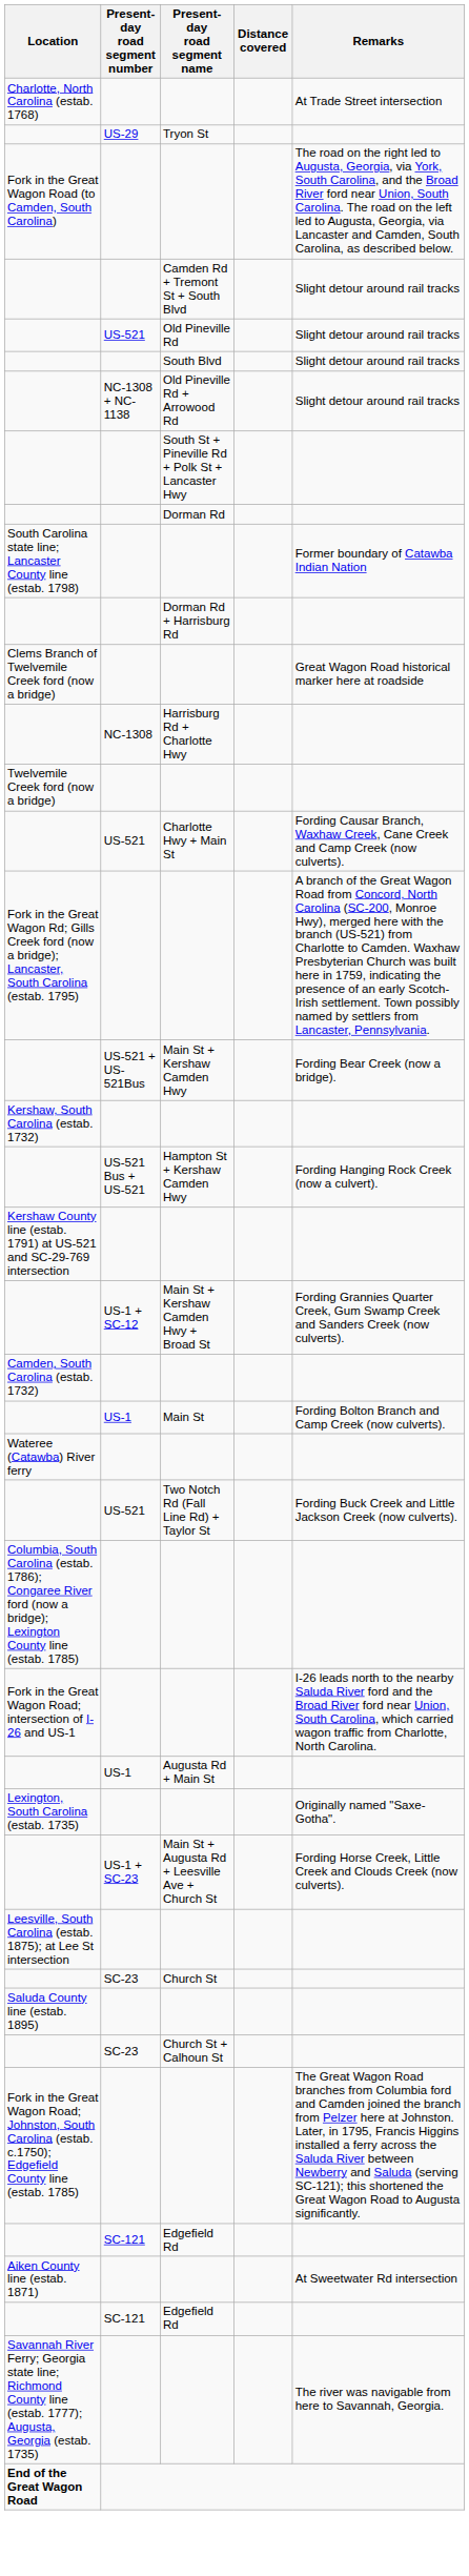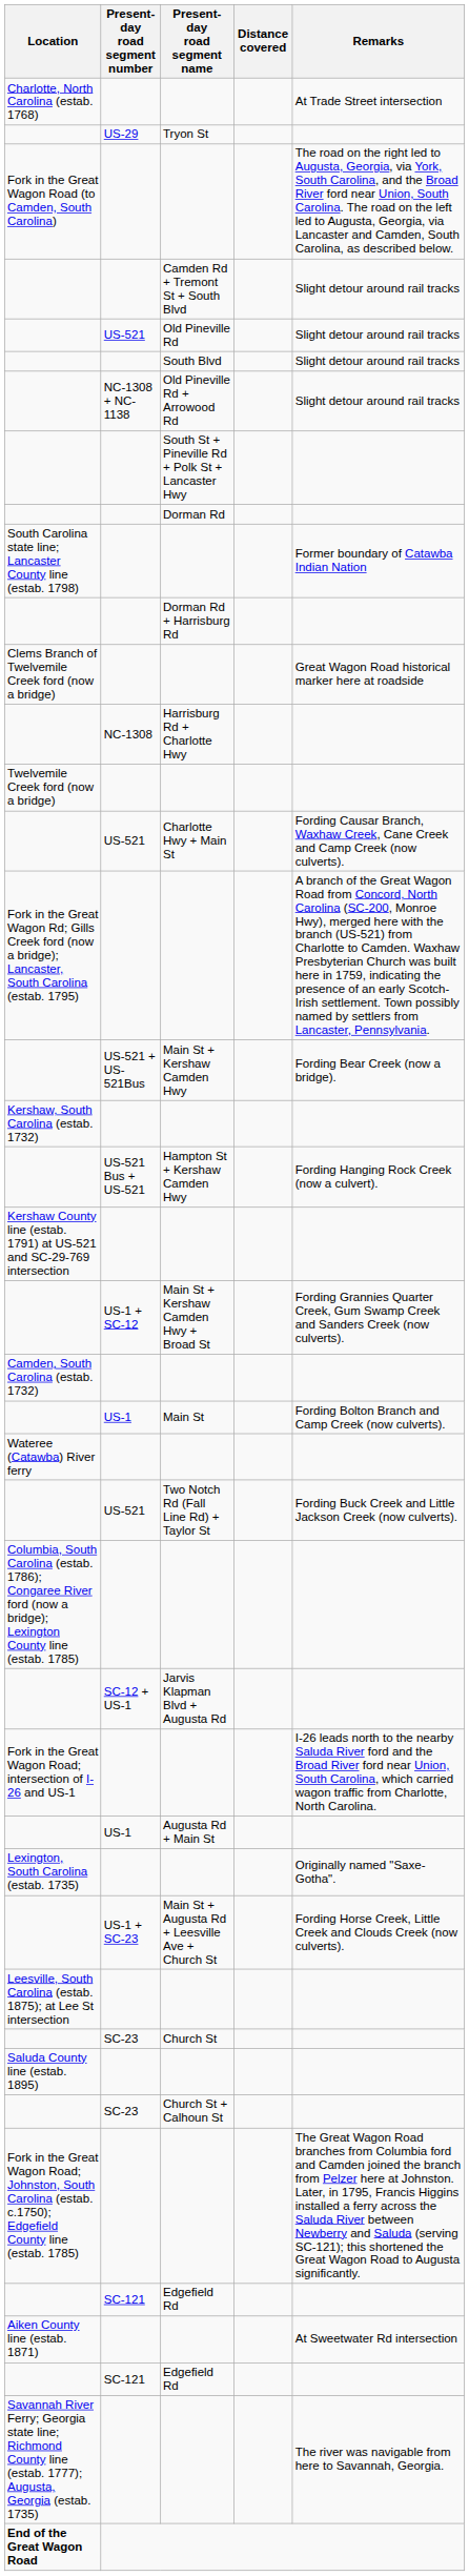 <table class="wikitable">
 <tr>
 <th>Location</th>
 <th>Present-day <br> road segment <br> number</th>
 <th>Present-day <br> road segment <br> name</th>
 <th>Distance covered</th>
 <th>Remarks</th>
 </tr>
 <tr>
 <td><a href='#'>Charlotte, North Carolina</a> (estab. 1768)</td>
 <td></td>
 <td></td>
 <td></td>
 <td>At Trade Street intersection</td>
 </tr>
 <tr>
 <td></td>
 <td><a href='#'>US-29</a></td>
 <td>Tryon St</td>
 <td align=center></td>
 <td></td>
 </tr>
 <tr>
 <td>Fork in the Great Wagon Road (to <a href='#'>Camden, South Carolina</a>)</td>
 <td></td>
 <td></td>
 <td></td>
 <td>The road on the right led to <a href='#'>Augusta, Georgia</a>, via <a href='#'>York, South Carolina</a>, and the <a href='#'>Broad River</a> ford near <a href='#'>Union, South Carolina</a>. The road on the left led to Augusta, Georgia, via Lancaster and Camden, South Carolina, as described below.</td>
 </tr>
 <tr>
 <td></td>
 <td></td>
 <td>Camden Rd + Tremont St + South Blvd</td>
 <td align=center></td>
 <td>Slight detour around rail tracks</td>
 </tr>
 <tr>
 <td></td>
 <td><a href='#'>US-521</a></td>
 <td>Old Pineville Rd</td>
 <td align=center></td>
 <td>Slight detour around rail tracks</td>
 </tr>
 <tr>
 <td></td>
 <td></td>
 <td>South Blvd</td>
 <td align=center></td>
 <td>Slight detour around rail tracks</td>
 </tr>
 <tr>
 <td></td>
 <td>NC-1308 + NC-1138</td>
 <td>Old Pineville Rd + Arrowood Rd</td>
 <td align=center></td>
 <td>Slight detour around rail tracks</td>
 </tr>
 <tr>
 <td></td>
 <td></td>
 <td>South St + Pineville Rd + Polk St + Lancaster Hwy</td>
 <td align=center></td>
 <td></td>
 </tr>
 <tr>
 <td></td>
 <td></td>
 <td>Dorman Rd</td>
 <td align=center></td>
 <td></td>
 </tr>
 <tr>
 <td>South Carolina state line; <a href='#'>Lancaster County</a> line (estab. 1798)</td>
 <td></td>
 <td></td>
 <td></td>
 <td>Former boundary of <a href='#'>Catawba Indian Nation</a></td>
 </tr>
 <tr>
 <td></td>
 <td></td>
 <td>Dorman Rd + Harrisburg Rd</td>
 <td align=center></td>
 <td></td>
 </tr>
 <tr>
 <td>Clems Branch of Twelvemile Creek ford (now a bridge)</td>
 <td></td>
 <td></td>
 <td></td>
 <td>Great Wagon Road historical marker here at roadside</td>
 </tr>
 <tr>
 <td></td>
 <td>NC-1308</td>
 <td>Harrisburg Rd + Charlotte Hwy</td>
 <td align=center></td>
 <td></td>
 </tr>
 <tr>
 <td>Twelvemile Creek ford (now a bridge)</td>
 <td></td>
 <td></td>
 <td></td>
 <td></td>
 </tr>
 <tr>
 <td></td>
 <td>US-521</td>
 <td>Charlotte Hwy + Main St</td>
 <td align=center></td>
 <td>Fording Causar Branch, <a href='#'>Waxhaw Creek</a>, Cane Creek and Camp Creek (now culverts).</td>
 </tr>
 <tr>
 <td>Fork in the Great Wagon Rd; Gills Creek ford (now a bridge); <a href='#'>Lancaster, South Carolina</a> (estab. 1795)</td>
 <td></td>
 <td></td>
 <td></td>
 <td>A branch of the Great Wagon Road from <a href='#'>Concord, North Carolina</a> (<a href='#'>SC-200</a>, Monroe Hwy), merged here with the branch (US-521) from Charlotte to Camden. Waxhaw Presbyterian Church was built here in 1759, indicating the presence of an early Scotch-Irish settlement.  Town possibly named by settlers from <a href='#'>Lancaster, Pennsylvania</a>.</td>
 </tr>
 <tr>
 <td></td>
 <td>US-521 + US-521Bus</td>
 <td>Main St + Kershaw Camden Hwy</td>
 <td align=center></td>
 <td>Fording Bear Creek (now a bridge).</td>
 </tr>
 <tr>
 <td><a href='#'>Kershaw, South Carolina</a> (estab. 1732)</td>
 <td></td>
 <td></td>
 <td></td>
 <td></td>
 </tr>
 <tr>
 <td></td>
 <td>US-521 Bus + US-521</td>
 <td>Hampton St + Kershaw Camden Hwy</td>
 <td align=center></td>
 <td>Fording Hanging Rock Creek (now a culvert).</td>
 </tr>
 <tr>
 <td><a href='#'>Kershaw County</a> line (estab. 1791) at US-521 and SC-29-769 intersection</td>
 <td></td>
 <td></td>
 <td></td>
 <td></td>
 </tr>
 <tr>
 <td></td>
 <td>US-1 + <a href='#'>SC-12</a></td>
 <td>Main St + Kershaw Camden Hwy + Broad St</td>
 <td align=center></td>
 <td>Fording Grannies Quarter Creek, Gum Swamp Creek and Sanders Creek (now culverts).</td>
 </tr>
 <tr>
 <td><a href='#'>Camden, South Carolina</a> (estab. 1732)</td>
 <td></td>
 <td></td>
 <td></td>
 <td></td>
 </tr>
 <tr>
 <td></td>
 <td><a href='#'>US-1</a></td>
 <td>Main St</td>
 <td align=center></td>
 <td>Fording Bolton Branch and Camp Creek (now culverts).</td>
 </tr>
 <tr>
 <td>Wateree (<a href='#'>Catawba</a>) River ferry</td>
 <td></td>
 <td></td>
 <td></td>
 <td></td>
 </tr>
 <tr>
 <td></td>
 <td>US-521</td>
 <td>Two Notch Rd (Fall Line Rd) + Taylor St</td>
 <td align=center></td>
 <td>Fording Buck Creek and Little Jackson Creek (now culverts).</td>
 </tr>
 <tr>
 <td><a href='#'>Columbia, South Carolina</a> (estab. 1786); <a href='#'>Congaree River</a> ford (now a bridge); <a href='#'>Lexington County</a> line (estab. 1785)</td>
 <td></td>
 <td></td>
 <td></td>
 <td></td>
 </tr>
 <tr>
+<td></td>
+<td><a href='#'>SC-12</a> + US-1</td>
+<td>Jarvis Klapman Blvd + Augusta Rd</td>
+<td align=center></td>
+<td></td>
+</tr>
+<tr>
 <td>Fork in the Great Wagon Road; intersection of <a href='#'>I-26</a> and US-1</td>
 <td></td>
 <td></td>
 <td></td>
 <td>I-26 leads north to the nearby <a href='#'>Saluda River</a> ford and the <a href='#'>Broad River</a> ford near <a href='#'>Union, South Carolina</a>, which carried wagon traffic from Charlotte, North Carolina.</td>
 </tr>
 <tr>
 <td></td>
 <td>US-1</td>
 <td>Augusta Rd + Main St</td>
 <td align=center></td>
 <td></td>
 </tr>
 <tr>
 <td><a href='#'>Lexington, South Carolina</a> (estab. 1735)</td>
 <td></td>
 <td></td>
 <td></td>
 <td>Originally named "Saxe-Gotha".</td>
 </tr>
 <tr>
 <td></td>
 <td>US-1 + <a href='#'>SC-23</a></td>
 <td>Main St + Augusta Rd + Leesville Ave + Church St</td>
 <td align=center></td>
 <td>Fording Horse Creek, Little Creek and Clouds Creek (now culverts).</td>
 </tr>
 <tr>
 <td><a href='#'>Leesville, South Carolina</a> (estab. 1875); at Lee St intersection</td>
 <td></td>
 <td></td>
 <td></td>
 <td></td>
 </tr>
 <tr>
 <td></td>
 <td>SC-23</td>
 <td>Church St</td>
 <td align=center></td>
 <td></td>
 </tr>
 <tr>
 <td><a href='#'>Saluda County</a> line (estab. 1895)</td>
 <td></td>
 <td></td>
 <td></td>
 <td></td>
 </tr>
 <tr>
 <td></td>
 <td>SC-23</td>
 <td>Church St + Calhoun St</td>
 <td align=center></td>
 <td></td>
 </tr>
 <tr>
 <td>Fork in the Great Wagon Road; <a href='#'>Johnston, South Carolina</a> (estab. c.1750); <a href='#'>Edgefield County</a> line (estab. 1785)</td>
 <td></td>
 <td></td>
 <td></td>
 <td>The Great Wagon Road branches from Columbia ford and Camden joined the branch from <a href='#'>Pelzer</a> here at Johnston. Later, in 1795, Francis Higgins installed a ferry across the <a href='#'>Saluda River</a> between <a href='#'>Newberry</a> and <a href='#'>Saluda</a> (serving SC-121); this shortened the Great Wagon Road to Augusta significantly.</td>
 </tr>
 <tr>
 <td></td>
 <td><a href='#'>SC-121</a></td>
 <td>Edgefield Rd</td>
 <td align=center></td>
 <td></td>
 </tr>
 <tr>
 <td><a href='#'>Aiken County</a> line (estab. 1871)</td>
 <td></td>
 <td></td>
 <td></td>
 <td>At Sweetwater Rd intersection</td>
 </tr>
 <tr>
 <td></td>
 <td>SC-121</td>
 <td>Edgefield Rd</td>
 <td align=center></td>
 <td></td>
 </tr>
 <tr>
 <td><a href='#'>Savannah River</a> Ferry; Georgia state line; <a href='#'>Richmond County</a> line (estab. 1777); <a href='#'>Augusta, Georgia</a> (estab. 1735)</td>
 <td></td>
 <td></td>
 <td></td>
 <td>The river was navigable from here to Savannah, Georgia.</td>
 </tr>
 <tr>
 <td><strong>End of the Great Wagon Road</strong></td>
 </tr>
 </table>
